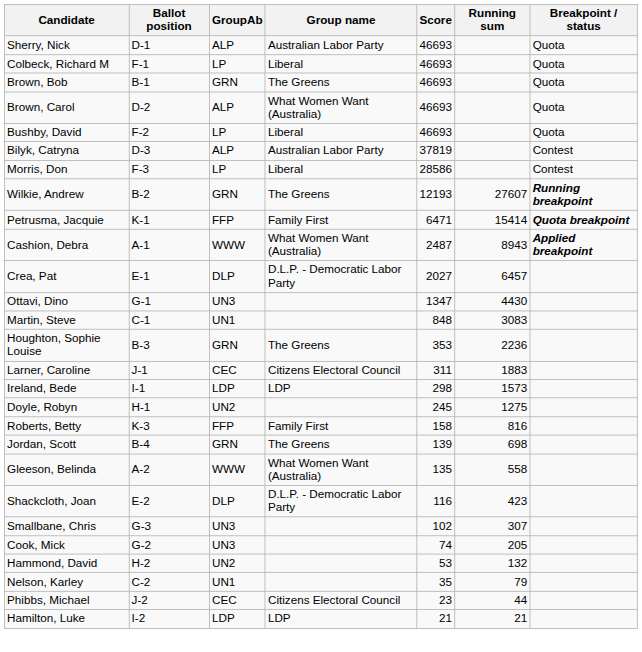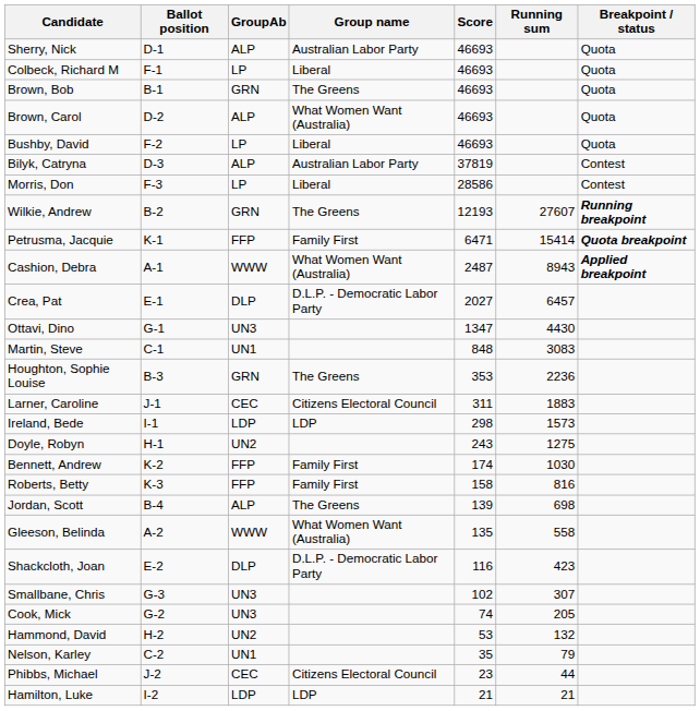 <table class="wikitable">
 <tr>
 <th>Candidate</th>
 <th>Ballot position</th>
 <th>GroupAb</th>
 <th>Group name</th>
 <th>Score</th>
 <th>Running sum</th>
 <th>Breakpoint / status</th>
 </tr>
 <tr>
 <td>Sherry, Nick</td>
 <td>D-1</td>
 <td>ALP</td>
 <td>Australian Labor Party</td>
 <td style="text-align:right">46693</td>
 <td></td>
 <td>Quota</td>
 </tr>
 <tr>
 <td>Colbeck, Richard M</td>
 <td>F-1</td>
 <td>LP</td>
 <td>Liberal</td>
 <td style="text-align:right">46693</td>
 <td></td>
 <td>Quota</td>
 </tr>
 <tr>
 <td>Brown, Bob</td>
 <td>B-1</td>
 <td>GRN</td>
 <td>The Greens</td>
 <td style="text-align:right">46693</td>
 <td></td>
 <td>Quota</td>
 </tr>
 <tr>
 <td>Brown, Carol</td>
 <td>D-2</td>
 <td>ALP</td>
 <td>What Women Want (Australia)</td>
 <td style="text-align:right">46693</td>
 <td></td>
 <td>Quota</td>
 </tr>
 <tr>
 <td>Bushby, David</td>
 <td>F-2</td>
 <td>LP</td>
 <td>Liberal</td>
 <td style="text-align:right">46693</td>
 <td></td>
 <td>Quota</td>
 </tr>
 <tr>
 <td>Bilyk, Catryna</td>
 <td>D-3</td>
 <td>ALP</td>
 <td>Australian Labor Party</td>
 <td style="text-align:right">37819</td>
 <td></td>
 <td>Contest</td>
 </tr>
 <tr>
 <td>Morris, Don</td>
 <td>F-3</td>
 <td>LP</td>
 <td>Liberal</td>
 <td style="text-align:right">28586</td>
 <td></td>
 <td>Contest</td>
 </tr>
 <tr>
 <td>Wilkie, Andrew</td>
 <td>B-2</td>
 <td>GRN</td>
 <td>The Greens</td>
 <td style="text-align:right">12193</td>
 <td style="text-align:right">27607</td>
 <td><strong><em>Running breakpoint</em></strong></td>
 </tr>
 <tr>
 <td>Petrusma, Jacquie</td>
 <td>K-1</td>
 <td>FFP</td>
 <td>Family First</td>
 <td style="text-align:right">6471</td>
 <td style="text-align:right">15414</td>
 <td><strong><em>Quota breakpoint</em></strong></td>
 </tr>
 <tr>
 <td>Cashion, Debra</td>
 <td>A-1</td>
 <td>WWW</td>
 <td>What Women Want (Australia)</td>
 <td style="text-align:right">2487</td>
 <td style="text-align:right">8943</td>
 <td><strong><em>Applied breakpoint</em></strong></td>
 </tr>
 <tr>
 <td>Crea, Pat</td>
 <td>E-1</td>
 <td>DLP</td>
 <td>D.L.P. - Democratic Labor Party</td>
 <td style="text-align:right">2027</td>
 <td style="text-align:right">6457</td>
 <td></td>
 </tr>
 <tr>
 <td>Ottavi, Dino</td>
 <td>G-1</td>
 <td>UN3</td>
 <td></td>
 <td style="text-align:right">1347</td>
 <td style="text-align:right">4430</td>
 <td></td>
 </tr>
 <tr>
 <td>Martin, Steve</td>
 <td>C-1</td>
 <td>UN1</td>
 <td></td>
 <td style="text-align:right">848</td>
 <td style="text-align:right">3083</td>
 <td></td>
 </tr>
 <tr>
 <td>Houghton, Sophie Louise</td>
 <td>B-3</td>
 <td>GRN</td>
 <td>The Greens</td>
 <td style="text-align:right">353</td>
 <td style="text-align:right">2236</td>
 <td></td>
 </tr>
 <tr>
 <td>Larner, Caroline</td>
 <td>J-1</td>
 <td>CEC</td>
 <td>Citizens Electoral Council</td>
 <td style="text-align:right">311</td>
 <td style="text-align:right">1883</td>
 <td></td>
 </tr>
 <tr>
 <td>Ireland, Bede</td>
 <td>I-1</td>
 <td>LDP</td>
 <td>LDP</td>
 <td style="text-align:right">298</td>
 <td style="text-align:right">1573</td>
 <td></td>
 </tr>
 <tr>
 <td>Doyle, Robyn</td>
 <td>H-1</td>
 <td>UN2</td>
 <td></td>
-<td style="text-align:right">245</td>
+<td style="text-align:right">243</td>
 <td style="text-align:right">1275</td>
+<td></td>
+</tr>
+<tr>
+<td>Bennett, Andrew</td>
+<td>K-2</td>
+<td>FFP</td>
+<td>Family First</td>
+<td style="text-align:right">174</td>
+<td style="text-align:right">1030</td>
 <td></td>
 </tr>
 <tr>
 <td>Roberts, Betty</td>
 <td>K-3</td>
 <td>FFP</td>
 <td>Family First</td>
 <td style="text-align:right">158</td>
 <td style="text-align:right">816</td>
 <td></td>
 </tr>
 <tr>
 <td>Jordan, Scott</td>
 <td>B-4</td>
-<td>GRN</td>
+<td>ALP</td>
 <td>The Greens</td>
 <td style="text-align:right">139</td>
 <td style="text-align:right">698</td>
 <td></td>
 </tr>
 <tr>
 <td>Gleeson, Belinda</td>
 <td>A-2</td>
 <td>WWW</td>
 <td>What Women Want (Australia)</td>
 <td style="text-align:right">135</td>
 <td style="text-align:right">558</td>
 <td></td>
 </tr>
 <tr>
 <td>Shackcloth, Joan</td>
 <td>E-2</td>
 <td>DLP</td>
 <td>D.L.P. - Democratic Labor Party</td>
 <td style="text-align:right">116</td>
 <td style="text-align:right">423</td>
 <td></td>
 </tr>
 <tr>
 <td>Smallbane, Chris</td>
 <td>G-3</td>
 <td>UN3</td>
 <td></td>
 <td style="text-align:right">102</td>
 <td style="text-align:right">307</td>
 <td></td>
 </tr>
 <tr>
 <td>Cook, Mick</td>
 <td>G-2</td>
 <td>UN3</td>
 <td></td>
 <td style="text-align:right">74</td>
 <td style="text-align:right">205</td>
 <td></td>
 </tr>
 <tr>
 <td>Hammond, David</td>
 <td>H-2</td>
 <td>UN2</td>
 <td></td>
 <td style="text-align:right">53</td>
 <td style="text-align:right">132</td>
 <td></td>
 </tr>
 <tr>
 <td>Nelson, Karley</td>
 <td>C-2</td>
 <td>UN1</td>
 <td></td>
 <td style="text-align:right">35</td>
 <td style="text-align:right">79</td>
 <td></td>
 </tr>
 <tr>
 <td>Phibbs, Michael</td>
 <td>J-2</td>
 <td>CEC</td>
 <td>Citizens Electoral Council</td>
 <td style="text-align:right">23</td>
 <td style="text-align:right">44</td>
 <td></td>
 </tr>
 <tr>
 <td>Hamilton, Luke</td>
 <td>I-2</td>
 <td>LDP</td>
 <td>LDP</td>
 <td style="text-align:right">21</td>
 <td style="text-align:right">21</td>
 <td></td>
 </tr>
 </table>
